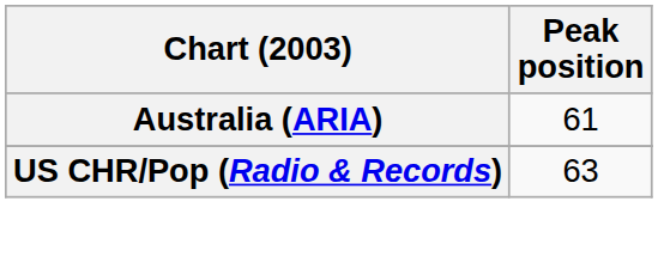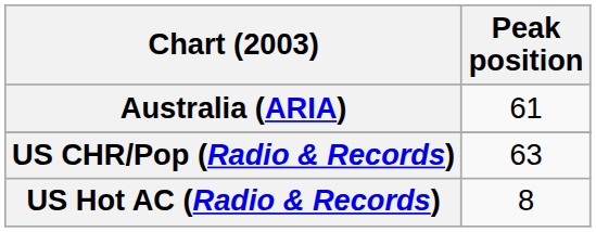 <table class="wikitable sortable plainrowheaders" style="text-align:center">
 <tr>
 <th scope="col">Chart (2003)</th>
 <th scope="col">Peak<br>position</th>
 </tr>
 <tr>
 <th scope="row">Australia (<a href='#'>ARIA</a>)</th>
 <td>61</td>
 </tr>
 <tr>
 </tr>
 <tr>
 </tr>
 <tr>
 <th scope="row">US CHR/Pop (<em><a href='#'>Radio & Records</a></em>)</th>
 <td>63</td>
 </tr>
+<tr>
+<th scope="row">US Hot AC (<em><a href='#'>Radio & Records</a></em>)</th>
+<td>8</td>
+</tr>
 </table>
